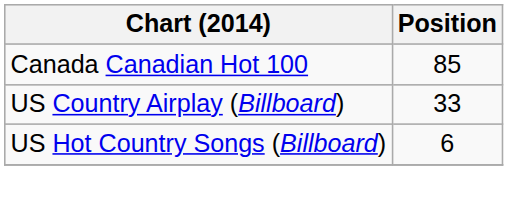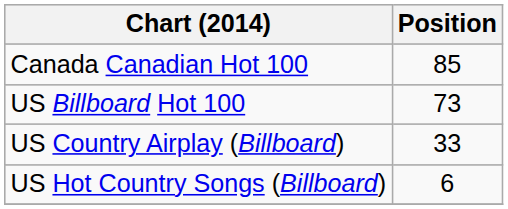 <table class="wikitable sortable">
 <tr>
 <th scope="col">Chart (2014)</th>
 <th scope="col">Position</th>
 </tr>
 <tr>
 <td>Canada <a href='#'>Canadian Hot 100</a></td>
 <td align="center">85</td>
+</tr>
+<tr>
+<td>US <em><a href='#'>Billboard</a></em> <a href='#'>Hot 100</a></td>
+<td align="center">73</td>
 </tr>
 <tr>
 <td>US <a href='#'>Country Airplay</a> (<em><a href='#'>Billboard</a></em>)</td>
 <td align="center">33</td>
 </tr>
 <tr>
 <td>US <a href='#'>Hot Country Songs</a> (<em><a href='#'>Billboard</a></em>)</td>
 <td align="center">6</td>
 </tr>
 <tr>
 </tr>
 </table>
